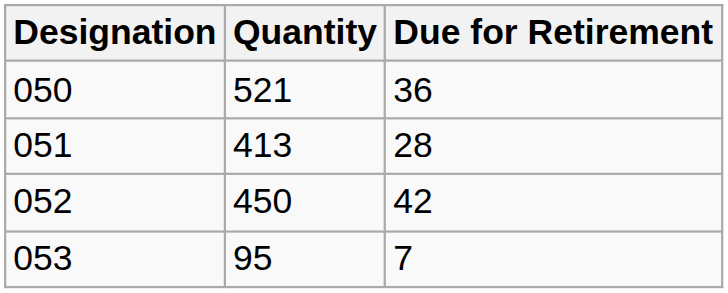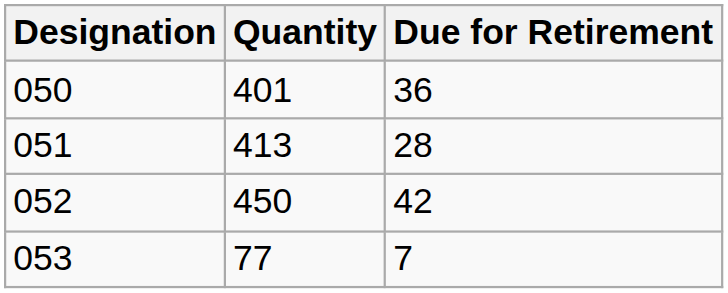 <table class="wikitable">
 <tr class="hintergrundfarbe6">
 <th><strong>Designation</strong></th>
 <th><strong>Quantity</strong></th>
 <th><strong>Due for Retirement</strong></th>
 </tr>
 <tr>
 <td>050</td>
-<td>521</td>
+<td>401</td>
 <td>36</td>
 </tr>
 <tr>
 <td>051</td>
 <td>413</td>
 <td>28</td>
 </tr>
 <tr>
 <td>052</td>
 <td>450</td>
 <td>42</td>
 </tr>
 <tr>
 <td>053</td>
-<td>95</td>
+<td>77</td>
 <td>7</td>
 </tr>
 </table>
